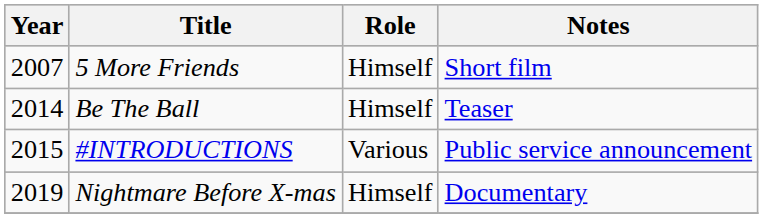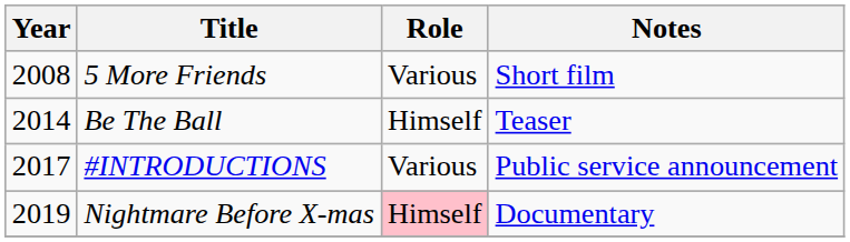 <table class="wikitable sortable">
 <tr>
 <th>Year</th>
 <th>Title</th>
 <th>Role</th>
 <th scope="col" class="unsortable">Notes</th>
 </tr>
 <tr>
-<td>2007</td>
+<td>2008</td>
 <td><em>5 More Friends</em></td>
-<td>Himself</td>
+<td>Various</td>
 <td><a href='#'>Short film</a></td>
 </tr>
 <tr>
 <td>2014</td>
 <td><em>Be The Ball</em></td>
 <td>Himself</td>
 <td><a href='#'>Teaser</a></td>
 </tr>
 <tr>
-<td>2015</td>
+<td>2017</td>
 <td><em><a href='#'>#INTRODUCTIONS</a></em></td>
 <td>Various</td>
 <td><a href='#'>Public service announcement</a></td>
 </tr>
 <tr>
 <td>2019</td>
 <td><em>Nightmare Before X-mas</em></td>
-<td>Himself</td>
+<td style="background: pink;">Himself</td>
 <td><a href='#'>Documentary</a></td>
 </tr>
 <tr>
 </tr>
 </table>
